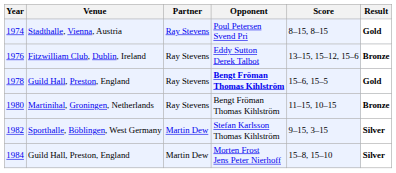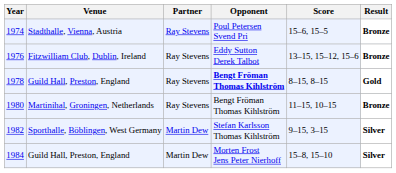 <table class="sortable wikitable" style="font-size: 90%;">
 <tr>
 <th>Year</th>
 <th>Venue</th>
 <th>Partner</th>
 <th>Opponent</th>
 <th>Score</th>
 <th>Result</th>
 </tr>
 <tr style="background:#ECF2FF">
 <td align="center"><a href='#'>1974</a></td>
 <td align="left"><a href='#'>Stadthalle</a>, <a href='#'>Vienna</a>, Austria</td>
 <td align="left"> <a href='#'>Ray Stevens</a></td>
 <td align="left"> <a href='#'>Poul Petersen</a><br> <a href='#'>Svend Pri</a></td>
-<td align="left">8–15, 8–15</td>
-<td style="text-align:left; background: white"> <strong>Gold</strong></td>
+<td align="left">15–6, 15–5</td>
+<td style="text-align:left; background: white"> <strong>Bronze</strong></td>
 </tr>
 <tr style="background:#ECF2FF">
 <td align="center"><a href='#'>1976</a></td>
 <td align="left"><a href='#'>Fitzwilliam Club</a>, <a href='#'>Dublin</a>, Ireland</td>
 <td align="left"> Ray Stevens</td>
 <td align="left"> <a href='#'>Eddy Sutton</a><br> <a href='#'>Derek Talbot</a></td>
 <td align="left">13–15, 15–12, 15–6</td>
 <td style="text-align:left; background: white"> <strong>Bronze</strong></td>
 </tr>
 <tr style="background:#ECF2FF">
 <td align="center"><a href='#'>1978</a></td>
 <td align="left"><a href='#'>Guild Hall</a>, <a href='#'>Preston</a>, England</td>
 <td align="left"> Ray Stevens</td>
 <td align="left"><strong> <a href='#'>Bengt Fröman</a><br> <a href='#'>Thomas Kihlström</a></strong></td>
-<td align="left">15–6, 15–5</td>
+<td align="left">8–15, 8–15</td>
 <td style="text-align:left; background: white"> <strong>Gold</strong></td>
 </tr>
 <tr style="background:#ECF2FF">
 <td align="center"><a href='#'>1980</a></td>
 <td align="left"><a href='#'>Martinihal</a>, <a href='#'>Groningen</a>, Netherlands</td>
 <td align="left"> Ray Stevens</td>
 <td align="left"> Bengt Fröman<br> Thomas Kihlström</td>
 <td align="left">11–15, 10–15</td>
 <td style="text-align:left; background: white"> <strong>Bronze</strong></td>
 </tr>
 <tr style="background:#ECF2FF">
 <td align="center"><a href='#'>1982</a></td>
 <td align="left"><a href='#'>Sporthalle</a>, <a href='#'>Böblingen</a>, West Germany</td>
 <td align="left"> <a href='#'>Martin Dew</a></td>
 <td align="left"> <a href='#'>Stefan Karlsson</a><br> Thomas Kihlström</td>
 <td align="left">9–15, 3–15</td>
 <td style="text-align:left; background: white"> <strong>Silver</strong></td>
 </tr>
 <tr style="background:#ECF2FF">
 <td align="center"><a href='#'>1984</a></td>
 <td align="left">Guild Hall, Preston, England</td>
 <td align="left"> Martin Dew</td>
 <td align="left"> <a href='#'>Morten Frost</a><br> <a href='#'>Jens Peter Nierhoff</a></td>
 <td align="left">15–8, 15–10</td>
 <td style="text-align:left; background: white"> <strong>Silver</strong></td>
 </tr>
 </table>
